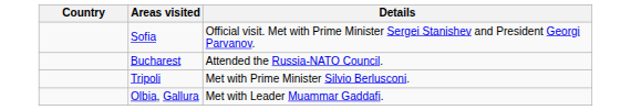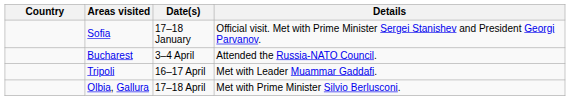 <table class="wikitable sortable outercollapse" style="margin: 1em auto 1em auto">
 <tr>
 <th width=120>Country</th>
 <th width=100>Areas visited</th>
+<th width=90>Date(s)</th>
 <th style="width:550px;" class="unsortable">Details</th>
 </tr>
 <tr>
 <td></td>
 <td><a href='#'>Sofia</a></td>
+<td>17–18 January</td>
 <td>Official visit. Met with Prime Minister <a href='#'>Sergei Stanishev</a> and President <a href='#'>Georgi Parvanov</a>.</td>
 </tr>
 <tr>
 <td></td>
 <td><a href='#'>Bucharest</a></td>
+<td>3–4 April</td>
 <td>Attended the <a href='#'>Russia-NATO Council</a>.</td>
 </tr>
 <tr>
 <td></td>
 <td><a href='#'>Tripoli</a></td>
-<td>Met with Prime Minister <a href='#'>Silvio Berlusconi</a>.</td>
+<td>16–17 April</td>
+<td>Met with Leader <a href='#'>Muammar Gaddafi</a>.</td>
 </tr>
 <tr>
 <td></td>
 <td><a href='#'>Olbia</a>, <a href='#'>Gallura</a></td>
-<td>Met with Leader <a href='#'>Muammar Gaddafi</a>.</td>
+<td>17–18 April</td>
+<td>Met with Prime Minister <a href='#'>Silvio Berlusconi</a>.</td>
 </tr>
 </table>
